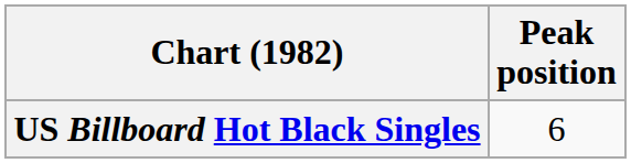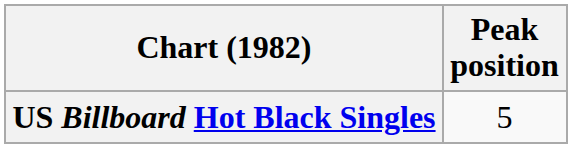 <table class="wikitable sortable plainrowheaders">
 <tr>
 <th scope="col">Chart (1982)</th>
 <th scope="col">Peak<br>position</th>
 </tr>
 <tr>
 </tr>
 <tr>
 </tr>
 <tr>
 </tr>
 <tr>
 </tr>
 <tr>
 </tr>
 <tr>
 </tr>
 <tr>
 <th scope="row">US <em>Billboard</em> <a href='#'>Hot Black Singles</a></th>
-<td style="text-align:center;">6</td>
+<td style="text-align:center;">5</td>
 </tr>
 <tr>
 </tr>
 </table>
